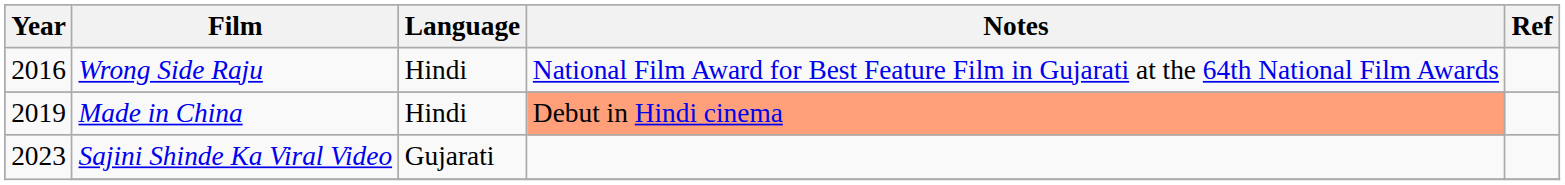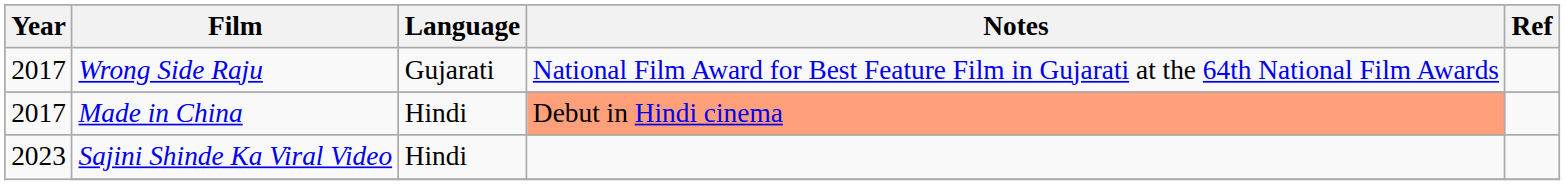 <table class="wikitable">
 <tr>
 <th>Year</th>
 <th>Film</th>
 <th>Language</th>
 <th>Notes</th>
 <th>Ref</th>
 </tr>
 <tr>
-<td>2016</td>
+<td>2017</td>
 <td><em><a href='#'>Wrong Side Raju</a></em></td>
-<td>Hindi</td>
+<td>Gujarati</td>
 <td><a href='#'>National Film Award for Best Feature Film in Gujarati</a> at the <a href='#'>64th National Film Awards</a></td>
 <td></td>
 </tr>
 <tr>
-<td>2019</td>
+<td>2017</td>
 <td><em><a href='#'>Made in China</a></em></td>
 <td>Hindi</td>
 <td style="background: lightsalmon;">Debut in <a href='#'>Hindi cinema</a></td>
 <td></td>
 </tr>
 <tr>
 <td rowspan="2">2023</td>
 <td><em><a href='#'>Sajini Shinde Ka Viral Video</a></em></td>
-<td>Gujarati</td>
+<td>Hindi</td>
 <td></td>
 <td></td>
 </tr>
 <tr>
 </tr>
 </table>
